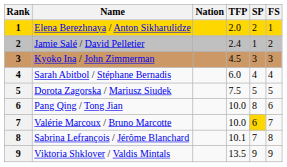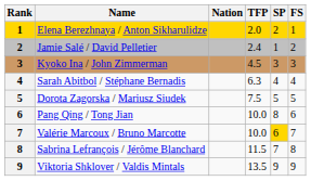 <table class="wikitable">
 <tr>
 <th>Rank</th>
 <th>Name</th>
 <th>Nation</th>
 <th>TFP</th>
 <th>SP</th>
 <th>FS</th>
 </tr>
 <tr bgcolor="gold">
 <td align="center"><strong>1</strong></td>
 <td><a href='#'>Elena Berezhnaya</a> / <a href='#'>Anton Sikharulidze</a></td>
 <td></td>
 <td>2.0</td>
 <td>2</td>
 <td>1</td>
 </tr>
 <tr bgcolor="silver">
 <td align="center"><strong>2</strong></td>
 <td><a href='#'>Jamie Salé</a> / <a href='#'>David Pelletier</a></td>
 <td></td>
 <td>2.4</td>
 <td>1</td>
 <td>2</td>
 </tr>
 <tr bgcolor="cc9966">
 <td align="center"><strong>3</strong></td>
 <td><a href='#'>Kyoko Ina</a> / <a href='#'>John Zimmerman</a></td>
 <td></td>
 <td>4.5</td>
 <td>3</td>
 <td>3</td>
 </tr>
 <tr>
 <th>4</th>
 <td><a href='#'>Sarah Abitbol</a> / <a href='#'>Stéphane Bernadis</a></td>
 <td></td>
-<td>6.0</td>
+<td>6.3</td>
 <td>4</td>
 <td>4</td>
 </tr>
 <tr>
 <th>5</th>
 <td><a href='#'>Dorota Zagorska</a> / <a href='#'>Mariusz Siudek</a></td>
 <td></td>
 <td>7.5</td>
 <td>5</td>
 <td>5</td>
 </tr>
 <tr>
 <th>6</th>
 <td><a href='#'>Pang Qing</a> / <a href='#'>Tong Jian</a></td>
 <td></td>
 <td>10.0</td>
 <td>8</td>
 <td>6</td>
 </tr>
 <tr>
 <th>7</th>
 <td><a href='#'>Valérie Marcoux</a> / <a href='#'>Bruno Marcotte</a></td>
 <td></td>
 <td>10.0</td>
 <td style="background: gold;">6</td>
 <td>7</td>
 </tr>
 <tr>
 <th>8</th>
 <td><a href='#'>Sabrina Lefrançois</a> / <a href='#'>Jérôme Blanchard</a></td>
 <td></td>
-<td>10.1</td>
+<td>11.5</td>
 <td>7</td>
 <td>8</td>
 </tr>
 <tr>
 <th>9</th>
 <td><a href='#'>Viktoria Shklover</a> / <a href='#'>Valdis Mintals</a></td>
 <td></td>
 <td>13.5</td>
 <td>9</td>
 <td>9</td>
 </tr>
 </table>
